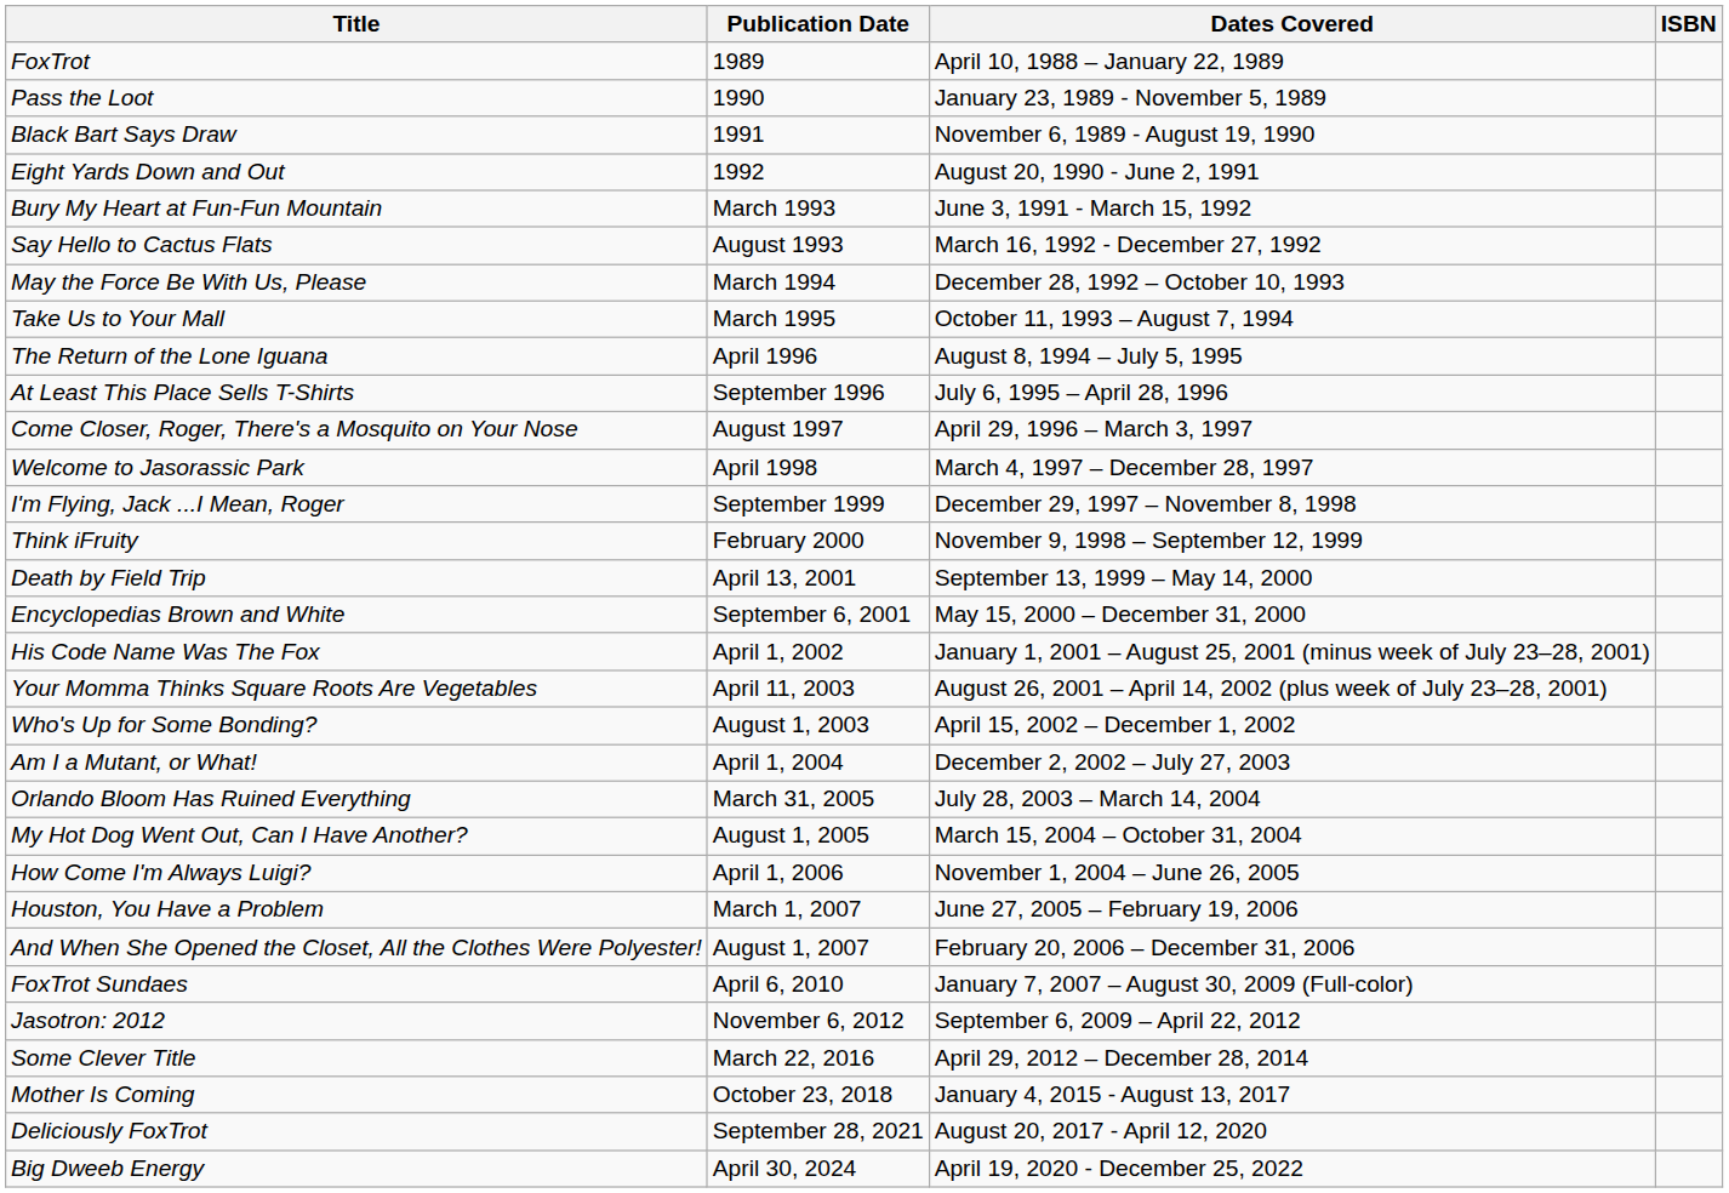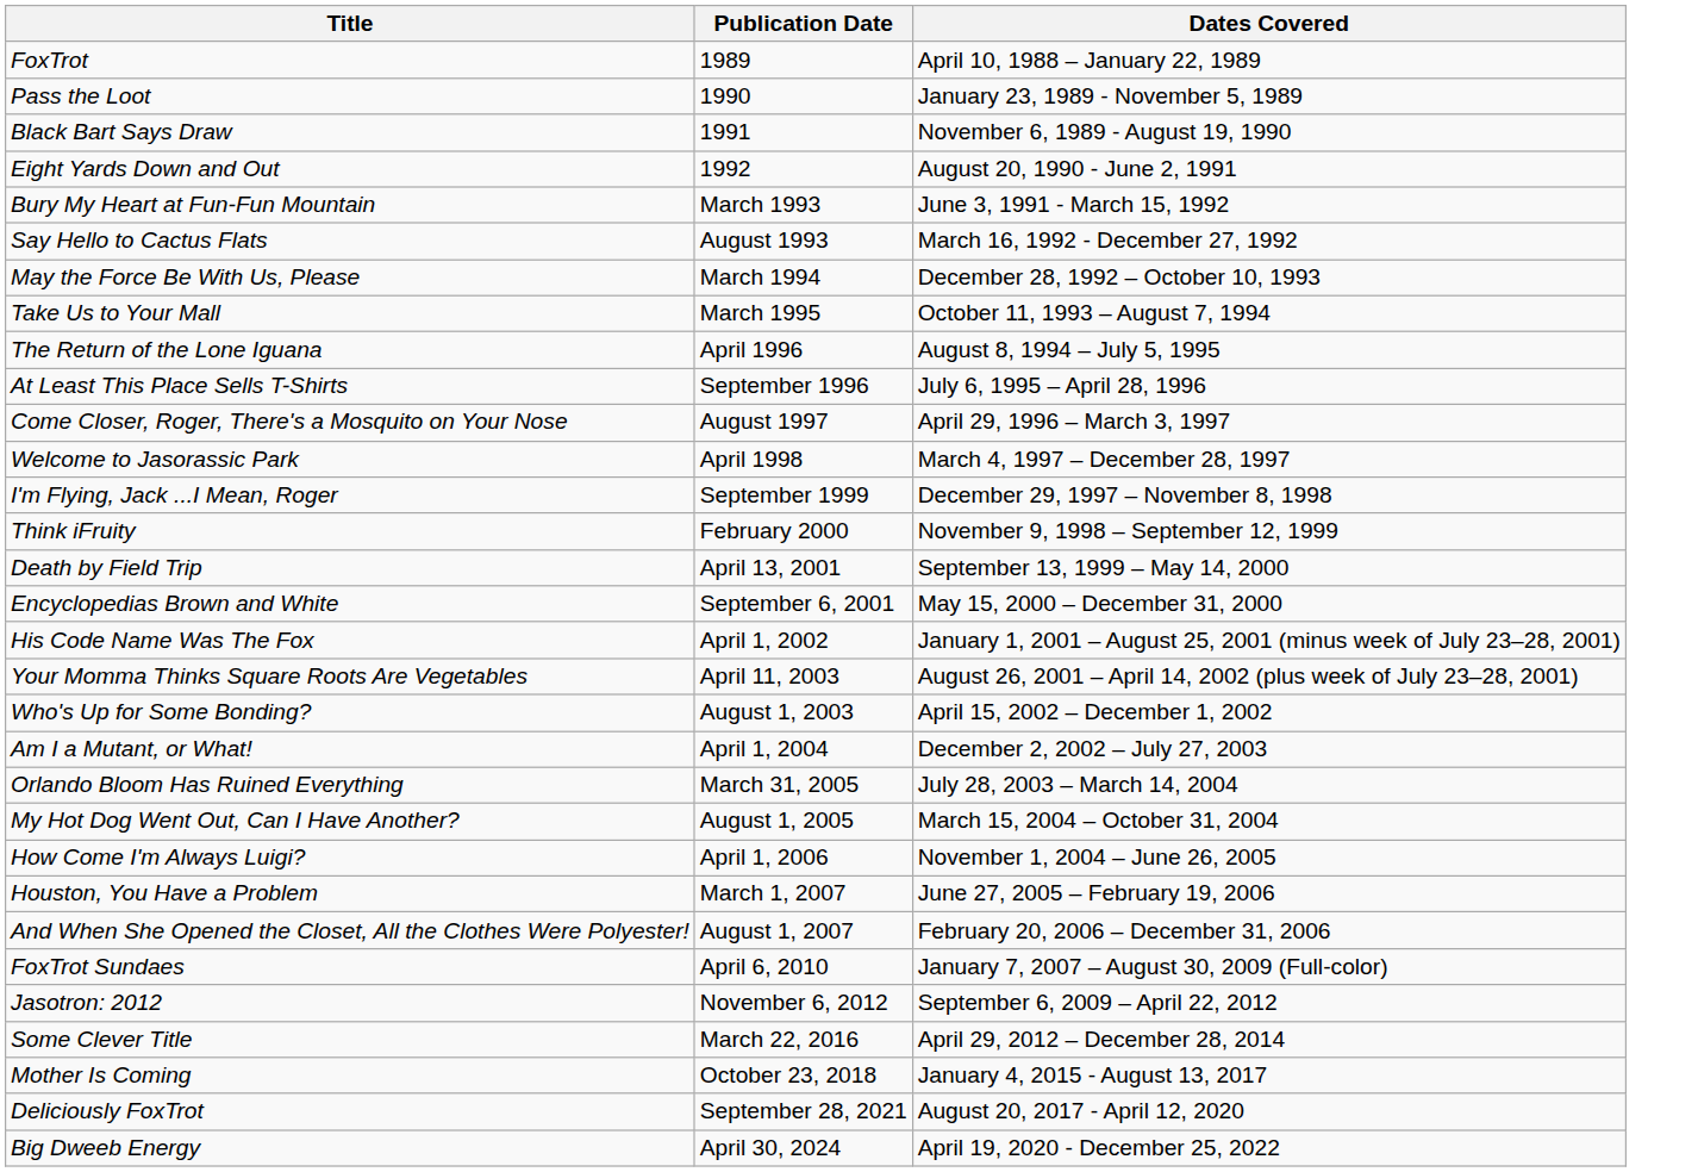 <table class="wikitable">
 <tr>
 <th>Title</th>
 <th>Publication Date</th>
 <th>Dates Covered</th>
-<th>ISBN</th>
 </tr>
 <tr>
 <td><em>FoxTrot</em></td>
 <td>1989</td>
 <td>April 10, 1988 – January 22, 1989</td>
-<td></td>
 </tr>
 <tr>
 <td><em>Pass the Loot</em></td>
 <td>1990</td>
 <td>January 23, 1989 - November 5, 1989</td>
-<td></td>
 </tr>
 <tr>
 <td><em>Black Bart Says Draw</em></td>
 <td>1991</td>
 <td>November 6, 1989 - August 19, 1990</td>
-<td></td>
 </tr>
 <tr>
 <td><em>Eight Yards Down and Out</em></td>
 <td>1992</td>
 <td>August 20, 1990 - June 2, 1991</td>
-<td></td>
 </tr>
 <tr>
 <td><em>Bury My Heart at Fun-Fun Mountain</em></td>
 <td>March 1993</td>
 <td>June 3, 1991 - March 15, 1992</td>
-<td></td>
 </tr>
 <tr>
 <td><em>Say Hello to Cactus Flats</em></td>
 <td>August 1993</td>
 <td>March 16, 1992 - December 27, 1992</td>
-<td></td>
 </tr>
 <tr>
 <td><em>May the Force Be With Us, Please</em></td>
 <td>March 1994</td>
 <td>December 28, 1992 – October 10, 1993</td>
-<td></td>
 </tr>
 <tr>
 <td><em>Take Us to Your Mall</em></td>
 <td>March 1995</td>
 <td>October 11, 1993 – August 7, 1994</td>
-<td></td>
 </tr>
 <tr>
 <td><em>The Return of the Lone Iguana</em></td>
 <td>April 1996</td>
 <td>August 8, 1994 – July 5, 1995</td>
-<td></td>
 </tr>
 <tr>
 <td><em>At Least This Place Sells T-Shirts</em></td>
 <td>September 1996</td>
 <td>July 6, 1995 – April 28, 1996</td>
-<td></td>
 </tr>
 <tr>
 <td><em>Come Closer, Roger, There's a Mosquito on Your Nose</em></td>
 <td>August 1997</td>
 <td>April 29, 1996 – March 3, 1997</td>
-<td></td>
 </tr>
 <tr>
 <td><em>Welcome to Jasorassic Park</em></td>
 <td>April 1998</td>
 <td>March 4, 1997 – December 28, 1997</td>
-<td></td>
 </tr>
 <tr>
 <td><em>I'm Flying, Jack ...I Mean, Roger</em></td>
 <td>September 1999</td>
 <td>December 29, 1997 – November 8, 1998</td>
-<td></td>
 </tr>
 <tr>
 <td><em>Think iFruity</em></td>
 <td>February 2000</td>
 <td>November 9, 1998 – September 12, 1999</td>
-<td></td>
 </tr>
 <tr>
 <td><em>Death by Field Trip</em></td>
 <td>April 13, 2001</td>
 <td>September 13, 1999 – May 14, 2000</td>
-<td></td>
 </tr>
 <tr>
 <td><em>Encyclopedias Brown and White</em></td>
 <td>September 6, 2001</td>
 <td>May 15, 2000 – December 31, 2000</td>
-<td></td>
 </tr>
 <tr>
 <td><em>His Code Name Was The Fox</em></td>
 <td>April 1, 2002</td>
 <td>January 1, 2001 – August 25, 2001 (minus week of July 23–28, 2001)</td>
-<td></td>
 </tr>
 <tr>
 <td><em>Your Momma Thinks Square Roots Are Vegetables</em></td>
 <td>April 11, 2003</td>
 <td>August 26, 2001 – April 14, 2002 (plus week of July 23–28, 2001)</td>
-<td></td>
 </tr>
 <tr>
 <td><em>Who's Up for Some Bonding?</em></td>
 <td>August 1, 2003</td>
 <td>April 15, 2002 – December 1, 2002</td>
-<td></td>
 </tr>
 <tr>
 <td><em>Am I a Mutant, or What!</em></td>
 <td>April 1, 2004</td>
 <td>December 2, 2002 – July 27, 2003</td>
-<td></td>
 </tr>
 <tr>
 <td><em>Orlando Bloom Has Ruined Everything</em></td>
 <td>March 31, 2005</td>
 <td>July 28, 2003 – March 14, 2004</td>
-<td></td>
 </tr>
 <tr>
 <td><em>My Hot Dog Went Out, Can I Have Another?</em></td>
 <td>August 1, 2005</td>
 <td>March 15, 2004 – October 31, 2004</td>
-<td></td>
 </tr>
 <tr>
 <td><em>How Come I'm Always Luigi?</em></td>
 <td>April 1, 2006</td>
 <td>November 1, 2004 – June 26, 2005</td>
-<td></td>
 </tr>
 <tr>
 <td><em>Houston, You Have a Problem</em></td>
 <td>March 1, 2007</td>
 <td>June 27, 2005 – February 19, 2006</td>
-<td></td>
 </tr>
 <tr>
 <td><em>And When She Opened the Closet, All the Clothes Were Polyester!</em></td>
 <td>August 1, 2007</td>
 <td>February 20, 2006 – December 31, 2006</td>
-<td></td>
 </tr>
 <tr>
 <td><em>FoxTrot Sundaes</em></td>
 <td>April 6, 2010</td>
 <td>January 7, 2007 – August 30, 2009 (Full-color)</td>
-<td></td>
 </tr>
 <tr>
 <td><em>Jasotron: 2012</em></td>
 <td>November 6, 2012</td>
 <td>September 6, 2009 – April 22, 2012</td>
-<td></td>
 </tr>
 <tr>
 <td><em>Some Clever Title</em></td>
 <td>March 22, 2016</td>
 <td>April 29, 2012 – December 28, 2014</td>
-<td></td>
 </tr>
 <tr>
 <td><em>Mother Is Coming</em></td>
 <td>October 23, 2018</td>
 <td>January 4, 2015 - August 13, 2017</td>
-<td></td>
 </tr>
 <tr>
 <td><em>Deliciously FoxTrot</em></td>
 <td>September 28, 2021</td>
 <td>August 20, 2017 - April 12, 2020</td>
-<td></td>
 </tr>
 <tr>
 <td><em>Big Dweeb Energy</em></td>
 <td>April 30, 2024</td>
 <td>April 19, 2020 - December 25, 2022</td>
-<td></td>
 </tr>
 </table>
